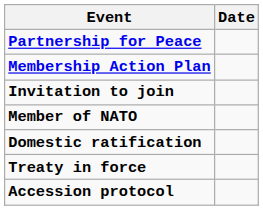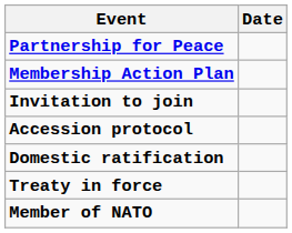 <table class="wikitable sortable" style="text-align:center;">
 <tr>
 <th>Event</th>
 <th>Date</th>
 </tr>
 <tr>
 <td style="text-align:left;"><strong><a href='#'>Partnership for Peace</a></strong></td>
 <td></td>
 </tr>
 <tr>
 <td style="text-align:left;"><strong><a href='#'>Membership Action Plan</a></strong></td>
 <td></td>
 </tr>
 <tr>
 <td style="text-align:left;"><strong>Invitation to join</strong></td>
 <td></td>
 </tr>
 <tr>
-<td style="text-align:left;"><strong>Member of NATO</strong></td>
+<td style="text-align:left;"><strong>Accession protocol</strong></td>
 <td></td>
 </tr>
 <tr>
 <td style="text-align:left;"><strong>Domestic ratification</strong></td>
 <td></td>
 </tr>
 <tr>
 <td style="text-align:left;"><strong>Treaty in force</strong></td>
 <td></td>
 </tr>
 <tr>
-<td style="text-align:left;"><strong>Accession protocol</strong></td>
+<td style="text-align:left;"><strong>Member of NATO</strong></td>
 <td></td>
 </tr>
 </table>
